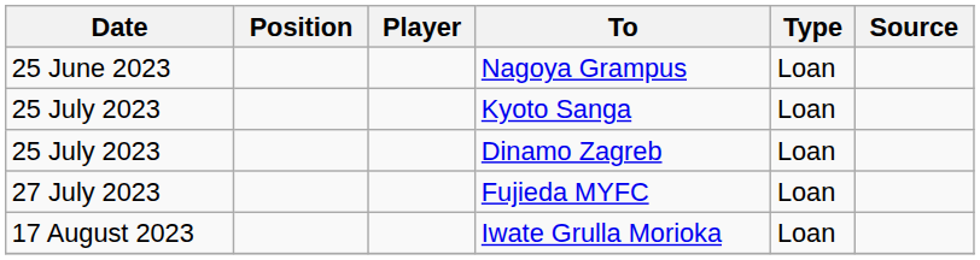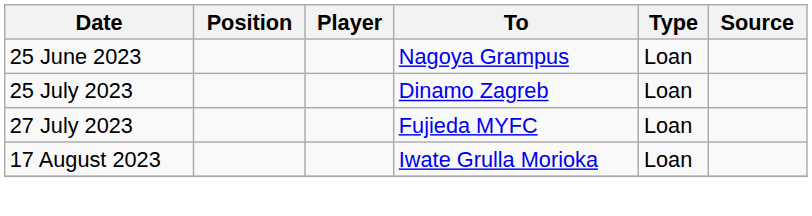 <table class="wikitable sortable" style="width:90%; text-align:center; font-size:95%; text-align:left;">
 <tr>
 <th>Date</th>
 <th>Position</th>
 <th>Player</th>
 <th>To</th>
 <th>Type</th>
 <th>Source</th>
 </tr>
 <tr>
 <td>25 June 2023</td>
 <td></td>
 <td></td>
 <td> <a href='#'>Nagoya Grampus</a></td>
-<td>Loan</td>
-<td></td>
-</tr>
-<tr>
-<td>25 July 2023</td>
-<td></td>
-<td></td>
-<td> <a href='#'>Kyoto Sanga</a></td>
 <td>Loan</td>
 <td></td>
 </tr>
 <tr>
 <td>25 July 2023</td>
 <td></td>
 <td></td>
 <td> <a href='#'>Dinamo Zagreb</a></td>
 <td>Loan</td>
 <td></td>
 </tr>
 <tr>
 <td>27 July 2023</td>
 <td></td>
 <td></td>
 <td> <a href='#'>Fujieda MYFC</a></td>
 <td>Loan</td>
 <td></td>
 </tr>
 <tr>
 <td>17 August 2023</td>
 <td></td>
 <td></td>
 <td> <a href='#'>Iwate Grulla Morioka</a></td>
 <td>Loan</td>
 <td></td>
 </tr>
 <tr>
 </tr>
 </table>
